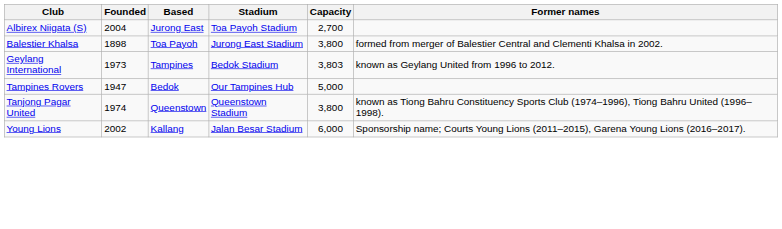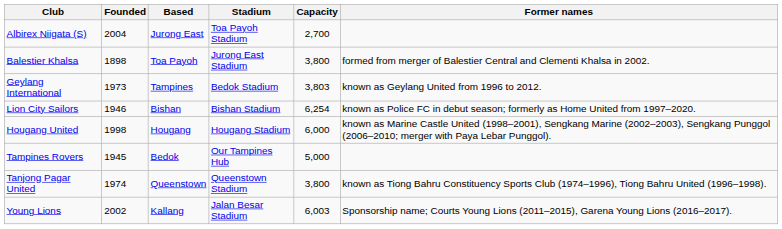 <table class="wikitable sortable">
 <tr>
 <th style="width:150px;">Club</th>
 <th>Founded</th>
 <th>Based</th>
 <th>Stadium</th>
 <th>Capacity</th>
 <th>Former names</th>
 </tr>
 <tr>
 <td><a href='#'>Albirex Niigata (S)</a></td>
 <td>2004</td>
 <td><a href='#'>Jurong East</a></td>
 <td><a href='#'>Toa Payoh Stadium</a></td>
 <td style="text-align:center;">2,700</td>
 <td></td>
 </tr>
 <tr>
 <td><a href='#'>Balestier Khalsa</a></td>
 <td>1898</td>
 <td><a href='#'>Toa Payoh</a></td>
 <td><a href='#'>Jurong East Stadium</a></td>
 <td style="text-align:center;">3,800</td>
 <td>formed from merger of Balestier Central and Clementi Khalsa in 2002.</td>
 </tr>
 <tr>
 <td><a href='#'>Geylang International</a></td>
 <td>1973</td>
 <td><a href='#'>Tampines</a></td>
 <td><a href='#'>Bedok Stadium</a></td>
 <td style="text-align:center;">3,803</td>
 <td>known as Geylang United from 1996 to 2012.</td>
 </tr>
 <tr>
+<td><a href='#'>Lion City Sailors</a></td>
+<td>1946</td>
+<td><a href='#'>Bishan</a></td>
+<td><a href='#'>Bishan Stadium</a></td>
+<td style="text-align:center;">6,254</td>
+<td>known as Police FC in debut season; formerly as Home United from 1997–2020.</td>
+</tr>
+<tr>
+<td><a href='#'>Hougang United</a></td>
+<td>1998</td>
+<td><a href='#'>Hougang</a></td>
+<td><a href='#'>Hougang Stadium</a></td>
+<td style="text-align:center;">6,000</td>
+<td>known as Marine Castle United (1998–2001), Sengkang Marine (2002–2003), Sengkang Punggol (2006–2010; merger with Paya Lebar Punggol).</td>
+</tr>
+<tr>
 <td><a href='#'>Tampines Rovers</a></td>
-<td>1947</td>
+<td>1945</td>
 <td><a href='#'>Bedok</a></td>
 <td><a href='#'>Our Tampines Hub</a></td>
 <td style="text-align:center;">5,000</td>
 <td></td>
 </tr>
 <tr>
 <td><a href='#'>Tanjong Pagar United</a></td>
 <td>1974</td>
 <td><a href='#'>Queenstown</a></td>
 <td><a href='#'>Queenstown Stadium</a></td>
 <td style="text-align:center;">3,800</td>
 <td>known as Tiong Bahru Constituency Sports Club (1974–1996), Tiong Bahru United (1996–1998).</td>
 </tr>
 <tr>
 <td><a href='#'>Young Lions</a></td>
 <td>2002</td>
 <td><a href='#'>Kallang</a></td>
 <td><a href='#'>Jalan Besar Stadium</a></td>
-<td style="text-align:center;">6,000</td>
+<td style="text-align:center;">6,003</td>
 <td>Sponsorship name; Courts Young Lions (2011–2015), Garena Young Lions (2016–2017).</td>
 </tr>
 </table>
